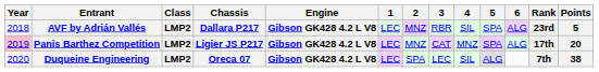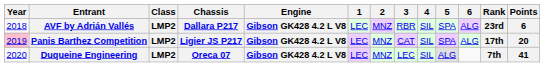 <table class="wikitable" style="text-align:center; font-size:85%">
 <tr>
 <th>Year</th>
 <th>Entrant</th>
 <th>Class</th>
 <th>Chassis</th>
 <th>Engine</th>
 <th>1</th>
 <th>2</th>
 <th>3</th>
 <th>4</th>
 <th>5</th>
 <th>6</th>
 <th>Rank</th>
 <th>Points</th>
 </tr>
 <tr>
 <td><a href='#'>2018</a></td>
 <th nowrap><a href='#'>AVF by Adrián Vallés</a></th>
 <th>LMP2</th>
 <th nowrap><a href='#'>Dallara P217</a></th>
 <th nowrap><a href='#'>Gibson</a> GK428 4.2 L V8</th>
 <td style="background:#DFFFDF;"><a href='#'>LEC</a><br></td>
 <td style="background:#EFCFFF;"><a href='#'>MNZ</a><br></td>
 <td style="background:#DFFFDF;"><a href='#'>RBR</a><br></td>
 <td style="background:#DFFFDF;"><a href='#'>SIL</a><br></td>
 <td style="background:#DFFFDF;"><a href='#'>SPA</a><br></td>
 <td style="background:#EFCFFF;"><a href='#'>ALG</a><br></td>
 <th>23rd</th>
-<th>5</th>
+<th>6</th>
 </tr>
 <tr>
 <td style="background: pink;"><a href='#'>2019</a></td>
 <th nowrap><a href='#'>Panis Barthez Competition</a></th>
 <th>LMP2</th>
 <th nowrap><a href='#'>Ligier JS P217</a></th>
 <th nowrap><a href='#'>Gibson</a> GK428 4.2 L V8</th>
 <td style="background:#EFCFFF;"><a href='#'>LEC</a><br></td>
 <td style="background:#DFFFDF;"><a href='#'>MNZ</a><br></td>
 <td style="background:#EFCFFF;"><a href='#'>CAT</a><br></td>
-<td style="background:#DFFFDF;"><a href='#'>MNZ</a><br></td>
+<td style="background:#DFFFDF;"><a href='#'>SIL</a><br></td>
 <td style="background:#EFCFFF;"><a href='#'>SPA</a><br></td>
 <td style="background:#DFFFDF;"><a href='#'>ALG</a><br></td>
 <th>17th</th>
 <th>20</th>
 </tr>
 <tr>
 <td><a href='#'>2020</a></td>
 <th nowrap><a href='#'>Duqueine Engineering</a></th>
 <th>LMP2</th>
 <th nowrap><a href='#'>Oreca 07</a></th>
 <th nowrap><a href='#'>Gibson</a> GK428 4.2 L V8</th>
 <td style="background:#EFCFFF;"><a href='#'>LEC</a><br></td>
-<td style="background:#DFFFDF;"><a href='#'>SPA</a><br></td>
+<td style="background:#DFFFDF;"><a href='#'>MNZ</a><br></td>
 <td style="background:#DFFFDF;"><a href='#'>LEC</a><br></td>
 <td style="background:#DFFFDF;"><a href='#'>SIL</a><br></td>
 <td style="background:#DFDFDF;"><a href='#'>ALG</a><br></td>
 <td></td>
 <th>7th</th>
-<th>38</th>
+<th>41</th>
 </tr>
 </table>
